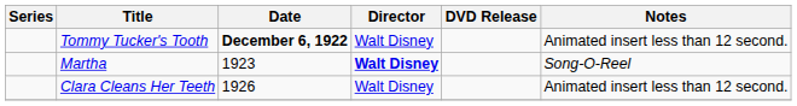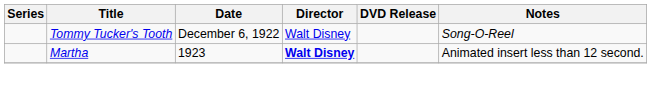 <table class="wikitable">
 <tr>
 <th>Series</th>
 <th>Title</th>
 <th>Date</th>
 <th>Director</th>
 <th>DVD Release</th>
 <th>Notes</th>
 </tr>
 <tr>
 <td></td>
 <td><em><a href='#'>Tommy Tucker's Tooth</a></em></td>
-<td><strong>December 6, 1922</strong></td>
+<td>December 6, 1922</td>
 <td><a href='#'>Walt Disney</a></td>
 <td></td>
-<td>Animated insert less than 12 second.</td>
+<td><em>Song-O-Reel</em></td>
 </tr>
 <tr>
 <td></td>
 <td><em><a href='#'>Martha</a></em></td>
 <td>1923</td>
 <td><strong><a href='#'>Walt Disney</a></strong></td>
 <td></td>
-<td><em>Song-O-Reel</em></td>
-</tr>
-<tr>
-<td></td>
-<td><em><a href='#'>Clara Cleans Her Teeth</a></em></td>
-<td>1926</td>
-<td><a href='#'>Walt Disney</a></td>
-<td></td>
 <td>Animated insert less than 12 second.</td>
 </tr>
 <tr>
 </tr>
 </table>
